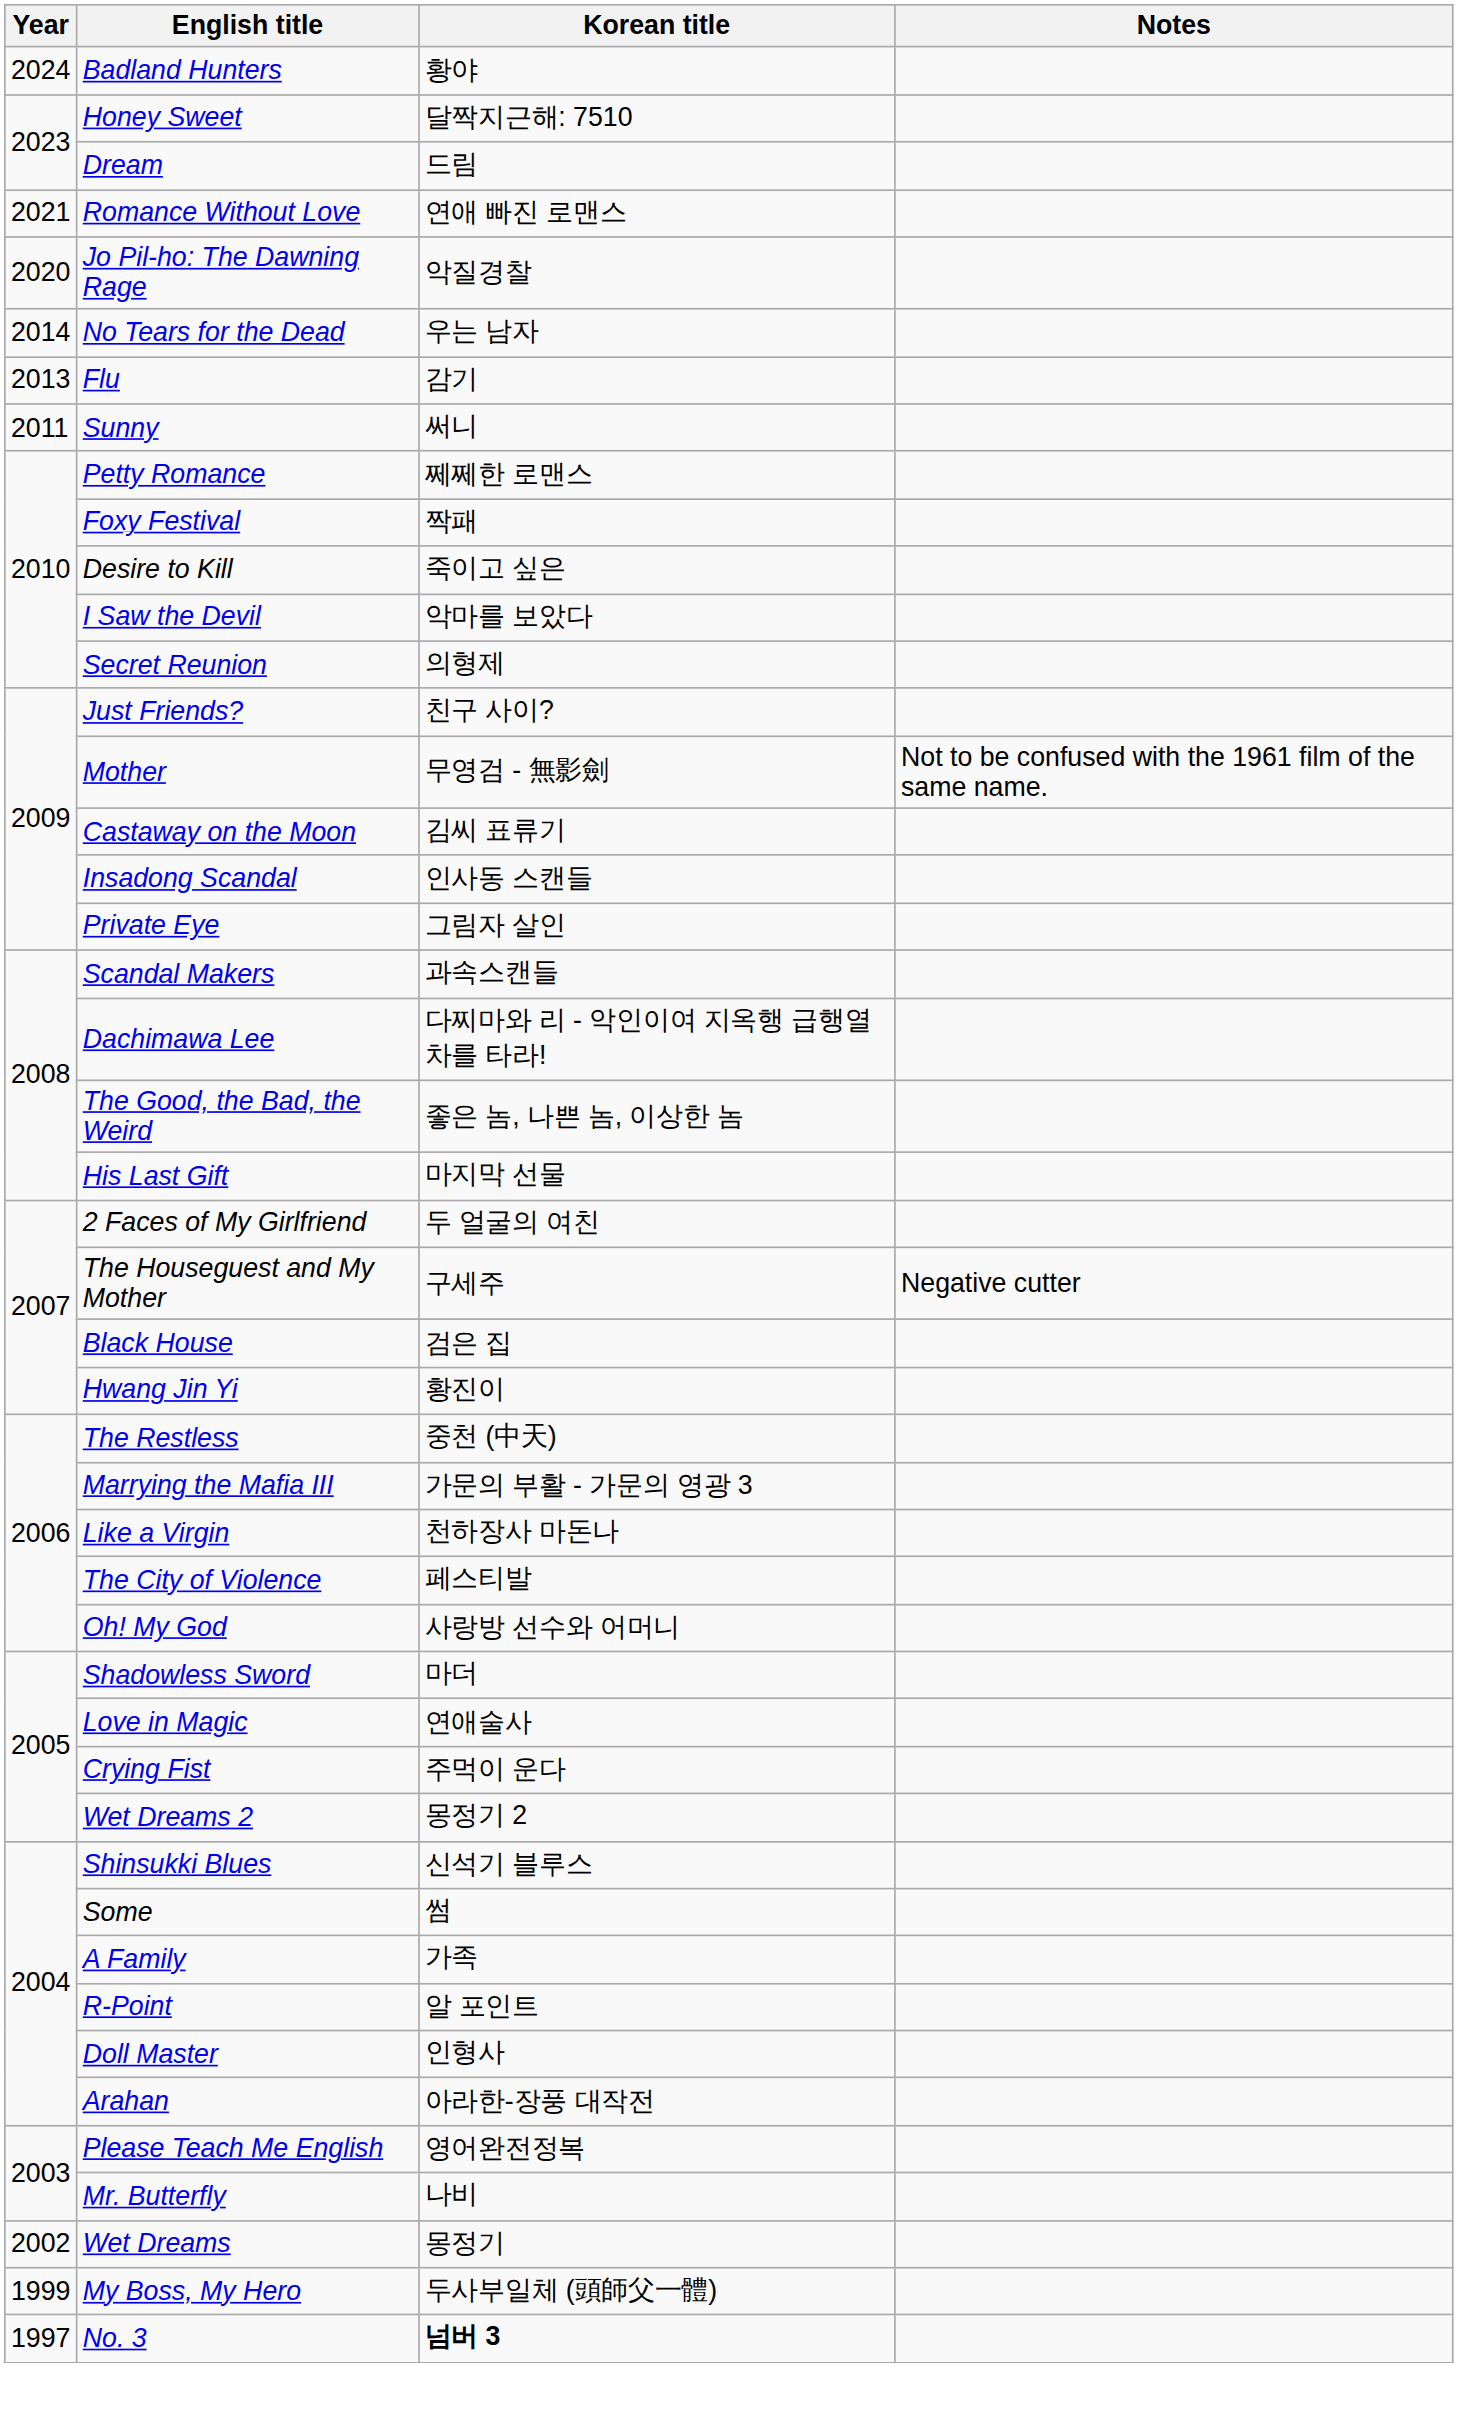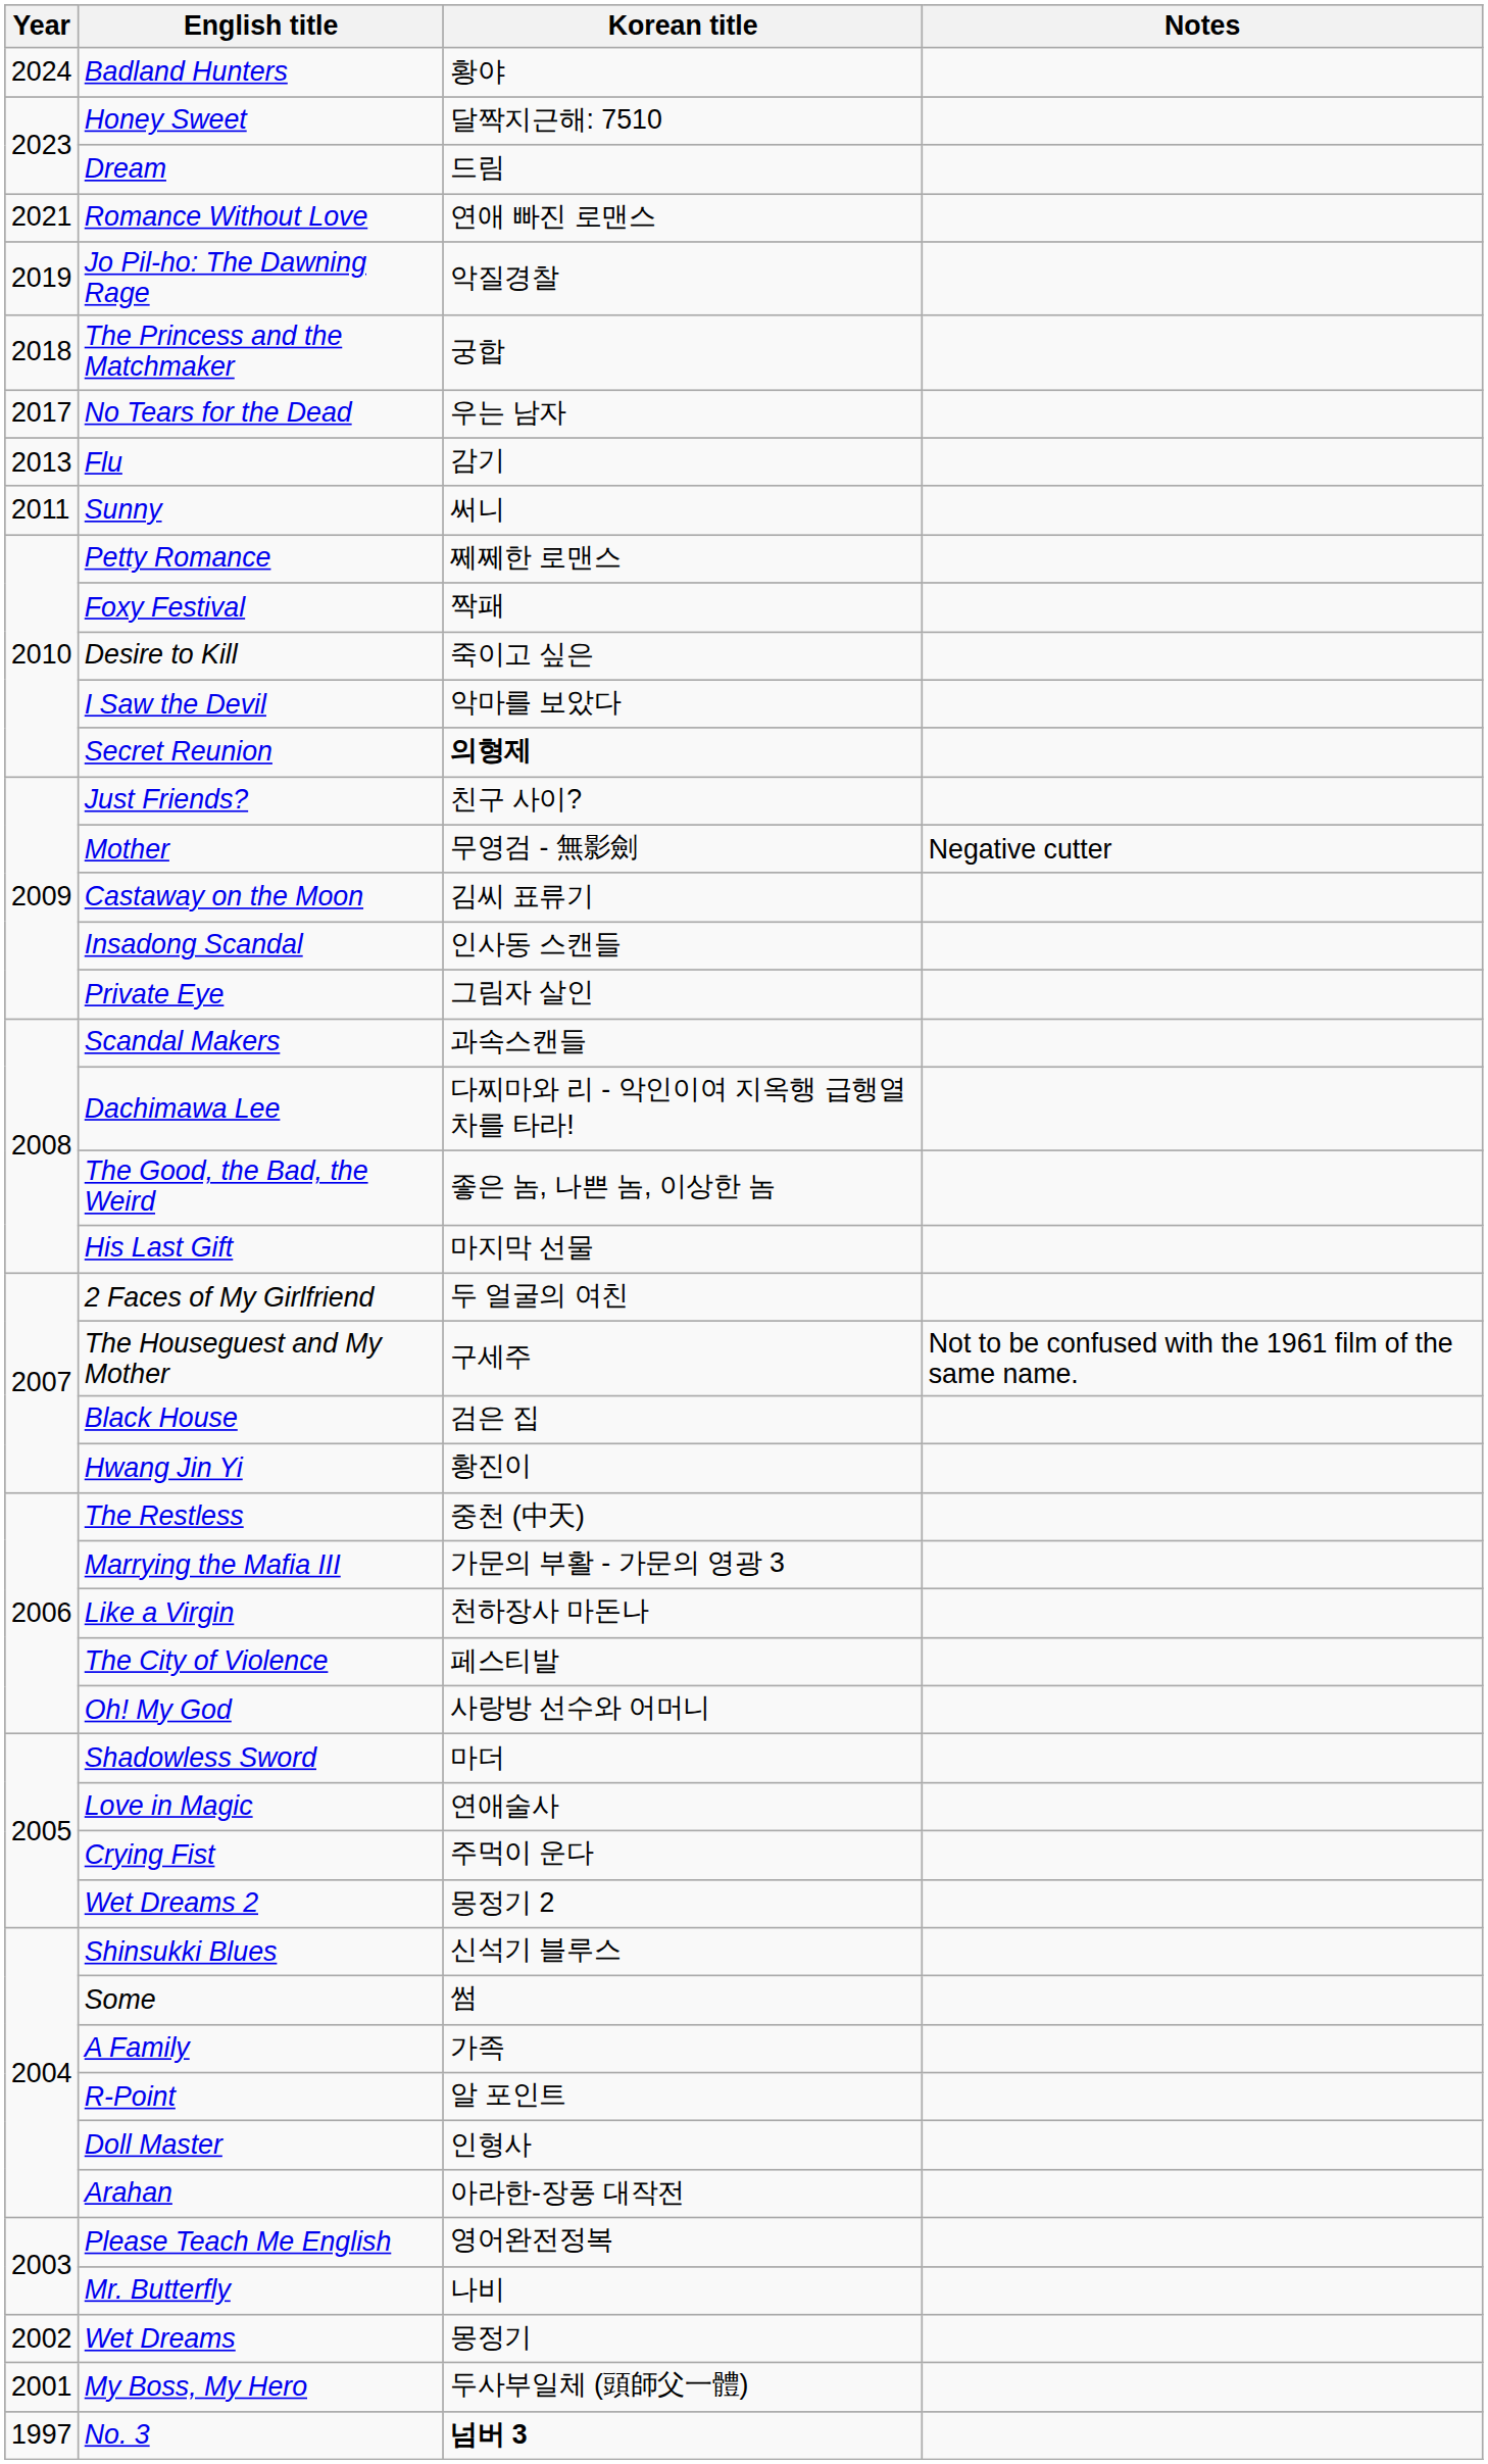 <table class="wikitable sortable">
 <tr>
 <th>Year</th>
 <th>English title</th>
 <th>Korean title</th>
 <th class="unsortable">Notes</th>
 </tr>
 <tr>
 <td>2024</td>
 <td><em><a href='#'>Badland Hunters</a></em></td>
 <td>황야</td>
 <td></td>
 </tr>
 <tr>
 <td rowspan="2">2023</td>
 <td><em><a href='#'>Honey Sweet</a></em></td>
 <td>달짝지근해: 7510</td>
 <td></td>
 </tr>
 <tr>
 <td><em><a href='#'>Dream</a></em></td>
 <td>드림</td>
 <td></td>
 </tr>
 <tr>
 <td>2021</td>
 <td><em><a href='#'>Romance Without Love</a></em></td>
 <td>연애 빠진 로맨스</td>
 <td></td>
 </tr>
 <tr>
-<td>2020</td>
+<td>2019</td>
 <td><em><a href='#'>Jo Pil-ho: The Dawning Rage</a></em></td>
 <td>악질경찰</td>
 <td></td>
 </tr>
 <tr>
-<td>2014</td>
+<td>2018</td>
+<td><em><a href='#'>The Princess and the Matchmaker</a></em></td>
+<td>궁합</td>
+<td></td>
+</tr>
+<tr>
+<td>2017</td>
 <td><em><a href='#'>No Tears for the Dead</a></em></td>
 <td>우는 남자</td>
 <td></td>
 </tr>
 <tr>
 <td>2013</td>
 <td><em><a href='#'>Flu</a></em></td>
 <td>감기</td>
 <td></td>
 </tr>
 <tr>
 <td>2011</td>
 <td><em><a href='#'>Sunny</a></em></td>
 <td>써니</td>
 <td></td>
 </tr>
 <tr>
 <td rowspan=5>2010</td>
 <td><em><a href='#'>Petty Romance</a></em></td>
 <td>쩨쩨한 로맨스</td>
 <td></td>
 </tr>
 <tr>
 <td><em><a href='#'>Foxy Festival</a></em></td>
 <td>짝패</td>
 <td></td>
 </tr>
 <tr>
 <td><em>Desire to Kill</em></td>
 <td>죽이고 싶은</td>
 <td></td>
 </tr>
 <tr>
 <td><em><a href='#'>I Saw the Devil</a></em></td>
 <td>악마를 보았다</td>
 <td></td>
 </tr>
 <tr>
 <td><em><a href='#'>Secret Reunion</a></em></td>
-<td>의형제</td>
+<td><strong>의형제</strong></td>
 <td></td>
 </tr>
 <tr>
 <td rowspan=5>2009</td>
 <td><em><a href='#'>Just Friends?</a></em></td>
 <td>친구 사이?</td>
 <td></td>
 </tr>
 <tr>
 <td><em><a href='#'>Mother</a></em></td>
 <td>무영검 - 無影劍</td>
-<td>Not to be confused with the 1961 film of the same name.</td>
+<td>Negative cutter</td>
 </tr>
 <tr>
 <td><em><a href='#'>Castaway on the Moon</a></em></td>
 <td>김씨 표류기</td>
 <td></td>
 </tr>
 <tr>
 <td><em><a href='#'>Insadong Scandal</a></em></td>
 <td>인사동 스캔들</td>
 <td></td>
 </tr>
 <tr>
 <td><em><a href='#'>Private Eye</a></em></td>
 <td>그림자 살인</td>
 <td></td>
 </tr>
 <tr>
 <td rowspan=4>2008</td>
 <td><em><a href='#'>Scandal Makers</a></em></td>
 <td>과속스캔들</td>
 <td></td>
 </tr>
 <tr>
 <td><em><a href='#'>Dachimawa Lee</a></em></td>
 <td>다찌마와 리 - 악인이여 지옥행 급행열차를 타라!</td>
 <td></td>
 </tr>
 <tr>
 <td><em><a href='#'>The Good, the Bad, the Weird</a></em></td>
 <td>좋은 놈, 나쁜 놈, 이상한 놈</td>
 <td></td>
 </tr>
 <tr>
 <td><em><a href='#'>His Last Gift</a></em></td>
 <td>마지막 선물</td>
 <td></td>
 </tr>
 <tr>
 <td rowspan=4>2007</td>
 <td><em>2 Faces of My Girlfriend</em></td>
 <td>두 얼굴의 여친</td>
 <td></td>
 </tr>
 <tr>
 <td><em>The Houseguest and My Mother</em></td>
 <td>구세주</td>
-<td>Negative cutter</td>
+<td>Not to be confused with the 1961 film of the same name.</td>
 </tr>
 <tr>
 <td><em><a href='#'>Black House</a></em></td>
 <td>검은 집</td>
 <td></td>
 </tr>
 <tr>
 <td><em><a href='#'>Hwang Jin Yi</a></em></td>
 <td>황진이</td>
 <td></td>
 </tr>
 <tr>
 <td rowspan=5>2006</td>
 <td><em><a href='#'>The Restless</a></em></td>
 <td>중천 (中天)</td>
 <td></td>
 </tr>
 <tr>
 <td><em><a href='#'>Marrying the Mafia III</a></em></td>
 <td>가문의 부활 - 가문의 영광 3</td>
 <td></td>
 </tr>
 <tr>
 <td><em><a href='#'>Like a Virgin</a></em></td>
 <td>천하장사 마돈나</td>
 <td></td>
 </tr>
 <tr>
 <td><em><a href='#'>The City of Violence</a></em></td>
 <td>페스티발</td>
 <td></td>
 </tr>
 <tr>
 <td><em><a href='#'>Oh! My God</a></em></td>
 <td>사랑방 선수와 어머니</td>
 <td></td>
 </tr>
 <tr>
 <td rowspan=4>2005</td>
 <td><em><a href='#'>Shadowless Sword</a></em></td>
 <td>마더</td>
 <td></td>
 </tr>
 <tr>
 <td><em><a href='#'>Love in Magic</a></em></td>
 <td>연애술사</td>
 <td></td>
 </tr>
 <tr>
 <td><em><a href='#'>Crying Fist</a></em></td>
 <td>주먹이 운다</td>
 <td></td>
 </tr>
 <tr>
 <td><em><a href='#'>Wet Dreams 2</a></em></td>
 <td>몽정기 2</td>
 <td></td>
 </tr>
 <tr>
 <td rowspan=6>2004</td>
 <td><em><a href='#'>Shinsukki Blues</a></em></td>
 <td>신석기 블루스</td>
 <td></td>
 </tr>
 <tr>
 <td><em>Some</em></td>
 <td>썸</td>
 <td></td>
 </tr>
 <tr>
 <td><em><a href='#'>A Family</a></em></td>
 <td>가족</td>
 <td></td>
 </tr>
 <tr>
 <td><em><a href='#'>R-Point</a></em></td>
 <td>알 포인트</td>
 <td></td>
 </tr>
 <tr>
 <td><em><a href='#'>Doll Master</a></em></td>
 <td>인형사</td>
 <td></td>
 </tr>
 <tr>
 <td><em><a href='#'>Arahan</a></em></td>
 <td>아라한-장풍 대작전</td>
 <td></td>
 </tr>
 <tr>
 <td rowspan=2>2003</td>
 <td><em><a href='#'>Please Teach Me English</a></em></td>
 <td>영어완전정복</td>
 <td></td>
 </tr>
 <tr>
 <td><em><a href='#'>Mr. Butterfly</a></em></td>
 <td>나비</td>
 <td></td>
 </tr>
 <tr>
 <td>2002</td>
 <td><em><a href='#'>Wet Dreams</a></em></td>
 <td>몽정기</td>
 <td></td>
 </tr>
 <tr>
-<td>1999</td>
+<td>2001</td>
 <td><em><a href='#'>My Boss, My Hero</a></em></td>
 <td>두사부일체 (頭師父一體)</td>
 <td></td>
 </tr>
 <tr>
 <td>1997</td>
 <td><em><a href='#'>No. 3</a></em></td>
 <td><strong>넘버 3</strong></td>
 <td></td>
 </tr>
 <tr>
 </tr>
 </table>
